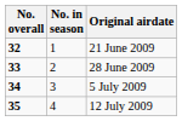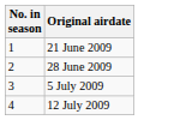 <table class="wikitable sortable">
 <tr>
-<th>No.<br>overall</th>
 <th>No. in<br>season</th>
 <th>Original airdate</th>
 </tr>
 <tr>
-<td><strong>32</strong></td>
 <td>1</td>
 <td>21 June 2009</td>
 </tr>
 <tr>
-<td><strong>33</strong></td>
 <td>2</td>
 <td>28 June 2009</td>
 </tr>
 <tr>
-<td><strong>34</strong></td>
 <td>3</td>
 <td>5 July 2009</td>
 </tr>
 <tr>
-<td><strong>35</strong></td>
 <td>4</td>
 <td>12 July 2009</td>
 </tr>
 </table>
